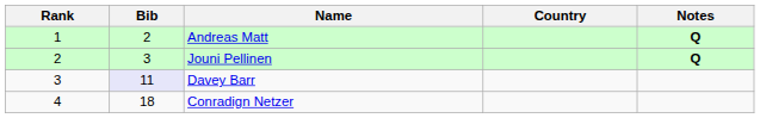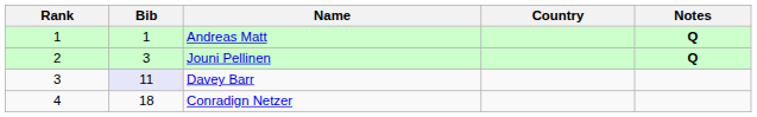 <table class="wikitable" style="text-align:center;" width=70%>
 <tr>
 <th>Rank</th>
 <th>Bib</th>
 <th>Name</th>
 <th>Country</th>
 <th>Notes</th>
 </tr>
 <tr bgcolor="#ccffcc">
 <td>1</td>
-<td>2</td>
+<td>1</td>
 <td align=left><a href='#'>Andreas Matt</a></td>
 <td align=left></td>
 <td><strong>Q</strong></td>
 </tr>
 <tr bgcolor="#ccffcc">
 <td>2</td>
 <td>3</td>
 <td align=left><a href='#'>Jouni Pellinen</a></td>
 <td align=left></td>
 <td><strong>Q</strong></td>
 </tr>
 <tr>
 <td>3</td>
 <td style="background: lavender;">11</td>
 <td align=left><a href='#'>Davey Barr</a></td>
 <td align=left></td>
 <td></td>
 </tr>
 <tr>
 <td>4</td>
 <td>18</td>
 <td align=left><a href='#'>Conradign Netzer</a></td>
 <td align=left></td>
 <td></td>
 </tr>
 </table>
